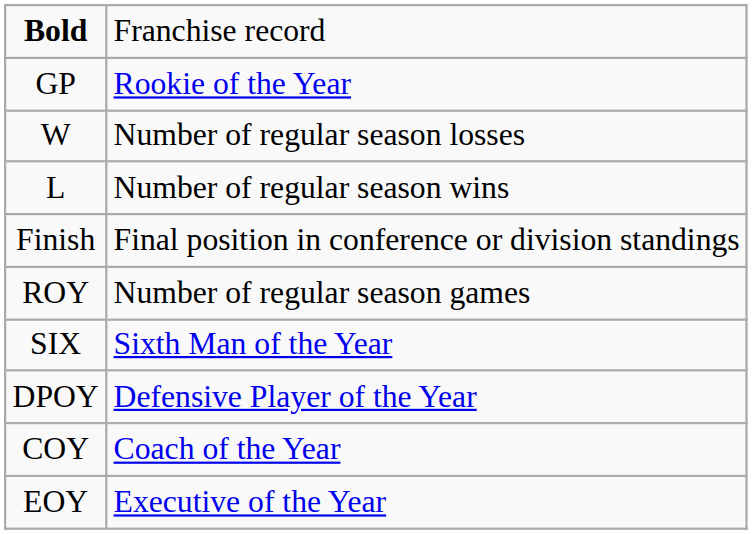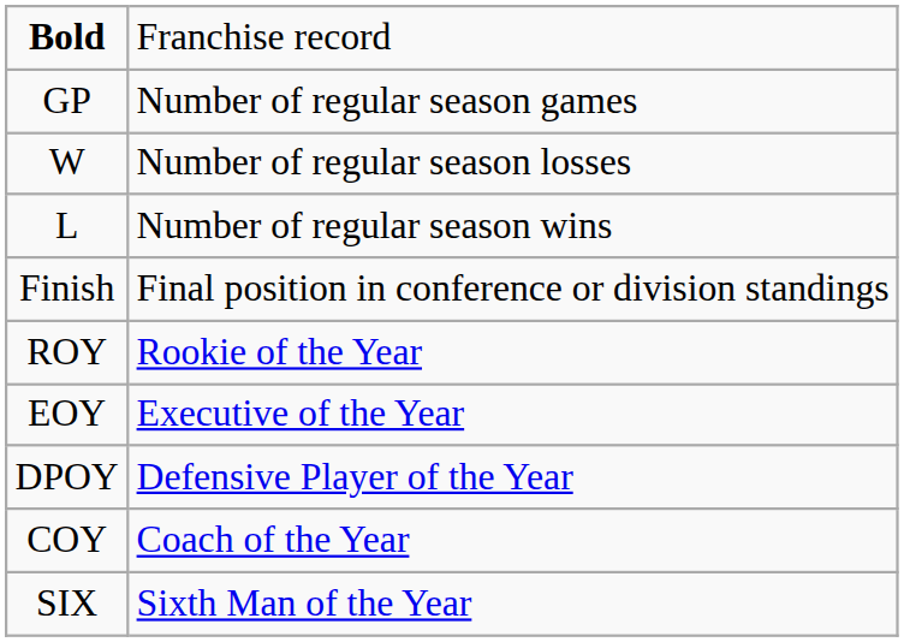 <table class="wikitable" style="font-size:90%">
 <tr>
 <td align=center><strong>Bold</strong></td>
 <td>Franchise record</td>
 </tr>
 <tr>
 <td align=center>GP</td>
-<td><a href='#'>Rookie of the Year</a></td>
+<td>Number of regular season games</td>
 </tr>
 <tr>
 <td align=center>W</td>
 <td>Number of regular season losses</td>
 </tr>
 <tr>
 <td align=center>L</td>
 <td>Number of regular season wins</td>
 </tr>
 <tr>
 <td align=center>Finish</td>
 <td>Final position in conference or division standings</td>
 </tr>
 <tr>
 <td align=center>ROY</td>
-<td>Number of regular season games</td>
+<td><a href='#'>Rookie of the Year</a></td>
 </tr>
 <tr>
-<td align=center>SIX</td>
-<td><a href='#'>Sixth Man of the Year</a></td>
+<td align=center>EOY</td>
+<td><a href='#'>Executive of the Year</a></td>
 </tr>
 <tr>
 <td align=center>DPOY</td>
 <td><a href='#'>Defensive Player of the Year</a></td>
 </tr>
 <tr>
 <td align=center>COY</td>
 <td><a href='#'>Coach of the Year</a></td>
 </tr>
 <tr>
-<td align=center>EOY</td>
-<td><a href='#'>Executive of the Year</a></td>
+<td align=center>SIX</td>
+<td><a href='#'>Sixth Man of the Year</a></td>
 </tr>
 </table>
